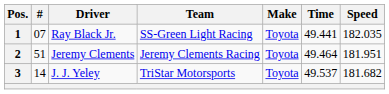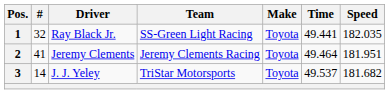 <table class="wikitable" style="font-size:95%">
 <tr>
 <th>Pos.</th>
 <th>#</th>
 <th>Driver</th>
 <th>Team</th>
 <th>Make</th>
 <th>Time</th>
 <th>Speed</th>
 </tr>
 <tr>
 <th>1</th>
-<td>07</td>
+<td>32</td>
 <td><a href='#'>Ray Black Jr.</a></td>
 <td><a href='#'>SS-Green Light Racing</a></td>
 <td><a href='#'>Toyota</a></td>
 <td>49.441</td>
 <td>182.035</td>
 </tr>
 <tr>
 <th>2</th>
-<td>51</td>
+<td>41</td>
 <td><a href='#'>Jeremy Clements</a></td>
 <td><a href='#'>Jeremy Clements Racing</a></td>
 <td><a href='#'>Toyota</a></td>
 <td>49.464</td>
 <td>181.951</td>
 </tr>
 <tr>
 <th>3</th>
 <td>14</td>
 <td><a href='#'>J. J. Yeley</a></td>
 <td><a href='#'>TriStar Motorsports</a></td>
 <td><a href='#'>Toyota</a></td>
 <td>49.537</td>
 <td>181.682</td>
 </tr>
 <tr>
 <th colspan="7"></th>
 </tr>
 </table>
